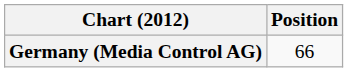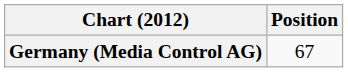 <table class="wikitable sortable plainrowheaders" style="text-align:center">
 <tr>
 <th scope="col">Chart (2012)</th>
 <th scope="col">Position</th>
 </tr>
 <tr>
 <th scope="row">Germany (Media Control AG)</th>
-<td>66</td>
+<td>67</td>
 </tr>
 </table>
